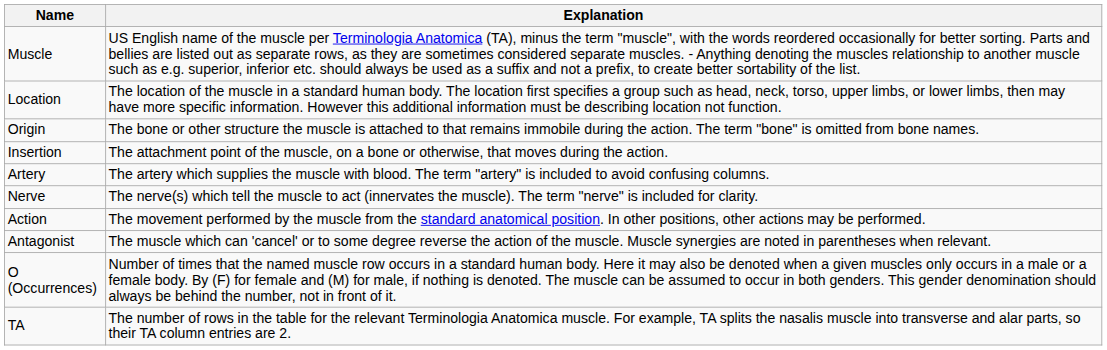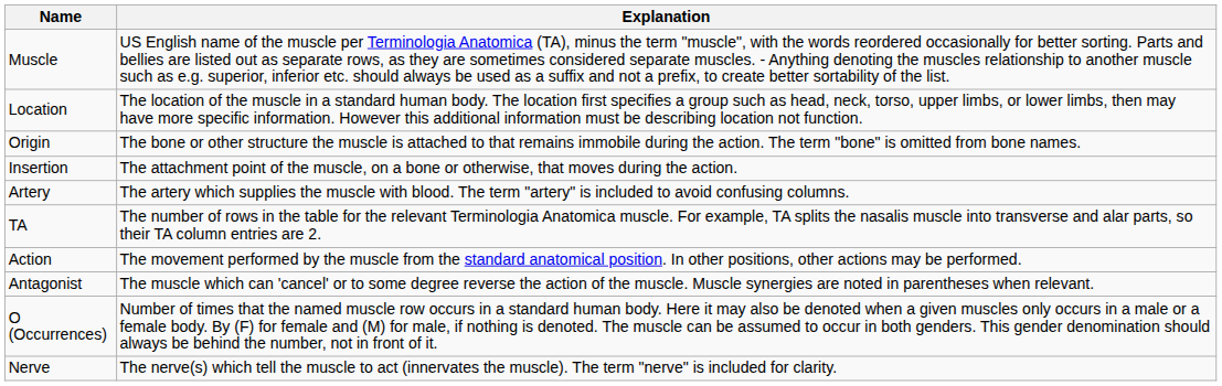 <table class="wikitable">
 <tr>
 <th>Name</th>
 <th>Explanation</th>
 </tr>
 <tr>
 <td>Muscle</td>
 <td>US English name of the muscle per <a href='#'>Terminologia Anatomica</a> (TA), minus the term "muscle", with the words reordered occasionally for better sorting. Parts and bellies are listed out as separate rows, as they are sometimes considered separate muscles. - Anything denoting the muscles relationship to another muscle such as e.g. superior, inferior etc. should always be used as a suffix and not a prefix, to create better sortability of the list.</td>
 </tr>
 <tr>
 <td>Location</td>
 <td>The location of the muscle in a standard human body. The location first specifies a group such as head, neck, torso, upper limbs, or lower limbs, then may have more specific information. However this additional information must be describing location not function.</td>
 </tr>
 <tr>
 <td>Origin</td>
 <td>The bone or other structure the muscle is attached to that remains immobile during the action. The term "bone" is omitted from bone names.</td>
 </tr>
 <tr>
 <td>Insertion</td>
 <td>The attachment point of the muscle, on a bone or otherwise, that moves during the action.</td>
 </tr>
 <tr>
 <td>Artery</td>
 <td>The artery which supplies the muscle with blood. The term "artery" is included to avoid confusing columns.</td>
 </tr>
 <tr>
-<td>Nerve</td>
-<td>The nerve(s) which tell the muscle to act (innervates the muscle). The term "nerve" is included for clarity.</td>
+<td>TA</td>
+<td>The number of rows in the table for the relevant Terminologia Anatomica muscle. For example, TA splits the nasalis muscle into transverse and alar parts, so their TA column entries are 2.</td>
 </tr>
 <tr>
 <td>Action</td>
 <td>The movement performed by the muscle from the <a href='#'>standard anatomical position</a>. In other positions, other actions may be performed.</td>
 </tr>
 <tr>
 <td>Antagonist</td>
 <td>The muscle which can 'cancel' or to some degree reverse the action of the muscle. Muscle synergies are noted in parentheses when relevant.</td>
 </tr>
 <tr>
 <td>O (Occurrences)</td>
 <td>Number of times that the named muscle row occurs in a standard human body. Here it may also be denoted when a given muscles only occurs in a male or a female body. By (F) for female and (M) for male, if nothing is denoted. The muscle can be assumed to occur in both genders. This gender denomination should always be behind the number, not in front of it.</td>
 </tr>
 <tr>
-<td>TA</td>
-<td>The number of rows in the table for the relevant Terminologia Anatomica muscle. For example, TA splits the nasalis muscle into transverse and alar parts, so their TA column entries are 2.</td>
+<td>Nerve</td>
+<td>The nerve(s) which tell the muscle to act (innervates the muscle). The term "nerve" is included for clarity.</td>
 </tr>
 </table>
